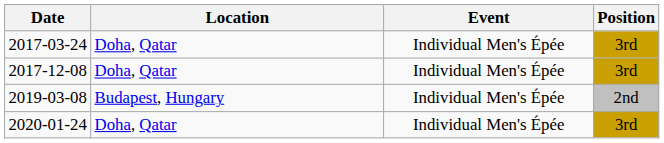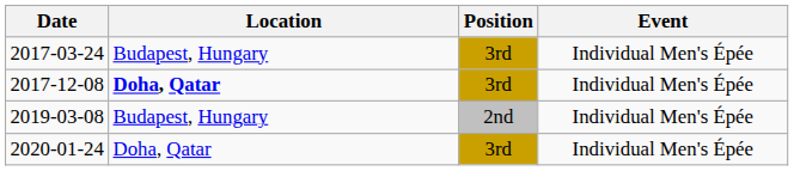 <table class="wikitable" style="text-align:center;">
 <tr>
 <th>Date</th>
 <th style="width:17em">Location</th>
+<th>Position</th>
 <th style="width:12em">Event</th>
-<th>Position</th>
 </tr>
 <tr>
 <td>2017-03-24</td>
-<td rowspan="1" align="left"> <a href='#'>Doha</a>, <a href='#'>Qatar</a></td>
+<td rowspan="1" align="left"> <a href='#'>Budapest</a>, <a href='#'>Hungary</a></td>
+<td bgcolor="caramel">3rd</td>
 <td>Individual Men's Épée</td>
-<td bgcolor="caramel">3rd</td>
 </tr>
 <tr>
 <td rowspan="1">2017-12-08</td>
-<td rowspan="1" align="left"> <a href='#'>Doha</a>, <a href='#'>Qatar</a></td>
+<td rowspan="1" align="left"><strong> <a href='#'>Doha</a>, <a href='#'>Qatar</a></strong></td>
+<td bgcolor="caramel">3rd</td>
 <td>Individual Men's Épée</td>
-<td bgcolor="caramel">3rd</td>
 </tr>
 <tr>
 <td>2019-03-08</td>
 <td rowspan="1" align="left"> <a href='#'>Budapest</a>, <a href='#'>Hungary</a></td>
+<td bgcolor="silver">2nd</td>
 <td>Individual Men's Épée</td>
-<td bgcolor="silver">2nd</td>
 </tr>
 <tr>
 <td>2020-01-24</td>
 <td rowspan="1" align="left"> <a href='#'>Doha</a>, <a href='#'>Qatar</a></td>
+<td bgcolor="caramel">3rd</td>
 <td>Individual Men's Épée</td>
-<td bgcolor="caramel">3rd</td>
 </tr>
 </table>
